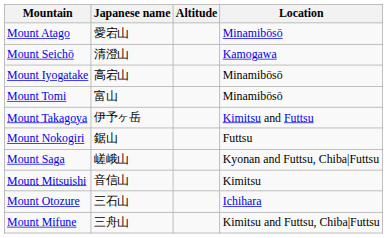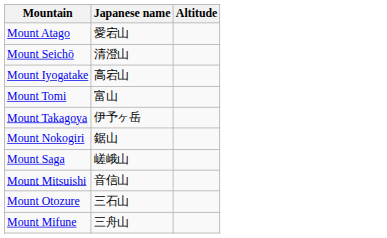 <table class="wikitable">
 <tr>
 <th>Mountain</th>
 <th>Japanese name</th>
 <th>Altitude</th>
-<th>Location</th>
 </tr>
 <tr>
 <td><a href='#'>Mount Atago</a></td>
 <td>愛宕山</td>
 <td></td>
-<td><a href='#'>Minamibōsō</a></td>
 </tr>
 <tr>
 <td><a href='#'>Mount Seichō</a></td>
 <td>清澄山</td>
 <td></td>
-<td><a href='#'>Kamogawa</a></td>
 </tr>
 <tr>
 <td><a href='#'>Mount Iyogatake</a></td>
 <td>高宕山</td>
 <td></td>
-<td Minamibōsō, Chiba>Minamibōsō</td>
 </tr>
 <tr>
 <td><a href='#'>Mount Tomi</a></td>
 <td>富山</td>
 <td></td>
-<td Minamibōsō, Chiba>Minamibōsō</td>
 </tr>
 <tr>
 <td><a href='#'>Mount Takagoya</a></td>
 <td>伊予ヶ岳</td>
 <td></td>
-<td><a href='#'>Kimitsu</a> and <a href='#'>Futtsu</a></td>
 </tr>
 <tr>
 <td><a href='#'>Mount Nokogiri</a></td>
 <td>鋸山</td>
 <td></td>
-<td>Futtsu</td>
 </tr>
 <tr>
 <td><a href='#'>Mount Saga</a></td>
 <td>嵯峨山</td>
 <td></td>
-<td Kyonan, Chiba>Kyonan and Futtsu, Chiba|Futtsu</td>
 </tr>
 <tr>
 <td><a href='#'>Mount Mitsuishi</a></td>
 <td>音信山</td>
 <td></td>
-<td Kimitsu, Chiba>Kimitsu</td>
 </tr>
 <tr>
 <td><a href='#'>Mount Otozure</a></td>
 <td>三石山</td>
 <td></td>
-<td><a href='#'>Ichihara</a></td>
 </tr>
 <tr>
 <td><a href='#'>Mount Mifune</a></td>
 <td>三舟山</td>
 <td></td>
-<td Kimitsu, Chiba>Kimitsu and Futtsu, Chiba|Futtsu</td>
 </tr>
 </table>
